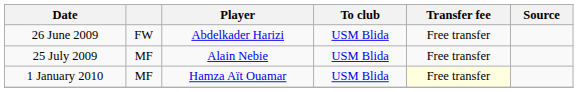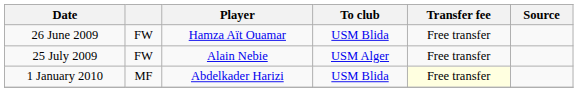 <table class="wikitable sortable" style="width:70%; text-align:center; font-size:85%; text-align:centre;">
 <tr>
 <th><strong>Date</strong></th>
 <th><strong></strong></th>
 <th><strong>Player</strong></th>
 <th><strong>To club</strong></th>
 <th><strong>Transfer fee</strong></th>
 <th><strong>Source</strong></th>
 </tr>
 <tr>
 <td>26 June 2009</td>
 <td>FW</td>
-<td> <a href='#'>Abdelkader Harizi</a></td>
+<td> <a href='#'>Hamza Aït Ouamar</a></td>
 <td><a href='#'>USM Blida</a></td>
 <td>Free transfer</td>
 <td></td>
 </tr>
 <tr>
 <td>25 July 2009</td>
-<td>MF</td>
+<td>FW</td>
 <td> <a href='#'>Alain Nebie</a></td>
-<td><a href='#'>USM Blida</a></td>
+<td><a href='#'>USM Alger</a></td>
 <td>Free transfer</td>
 <td></td>
 </tr>
 <tr>
 <td>1 January 2010</td>
 <td>MF</td>
-<td> <a href='#'>Hamza Aït Ouamar</a></td>
+<td> <a href='#'>Abdelkader Harizi</a></td>
 <td><a href='#'>USM Blida</a></td>
 <td style="background: lightyellow;">Free transfer</td>
 <td></td>
 </tr>
 <tr>
 </tr>
 </table>
